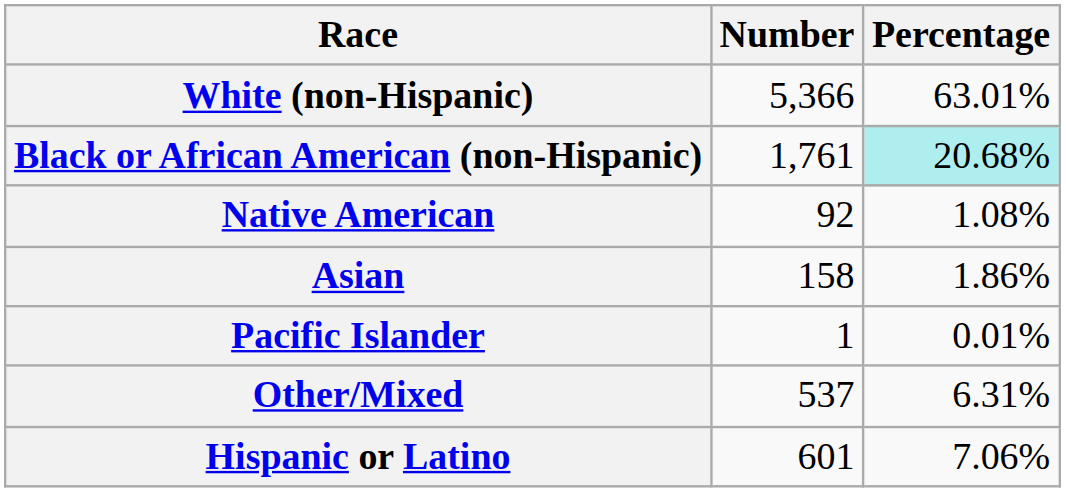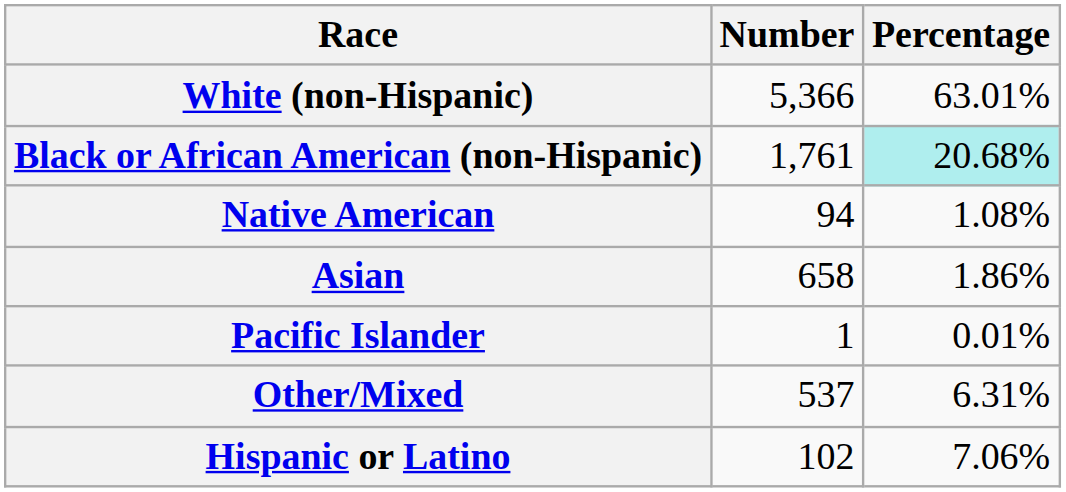 <table class="wikitable" style="text-align:right">
 <tr>
 <th scope="col">Race</th>
 <th scope="col">Number</th>
 <th scope="col">Percentage</th>
 </tr>
 <tr>
 <th scope="row"><a href='#'>White</a> (non-Hispanic)</th>
 <td>5,366</td>
 <td>63.01%</td>
 </tr>
 <tr>
 <th scope="row"><a href='#'>Black or African American</a> (non-Hispanic)</th>
 <td>1,761</td>
 <td style="background: paleturquoise;">20.68%</td>
 </tr>
 <tr>
 <th scope="row"><a href='#'>Native American</a></th>
-<td>92</td>
+<td>94</td>
 <td>1.08%</td>
 </tr>
 <tr>
 <th scope="row"><a href='#'>Asian</a></th>
-<td>158</td>
+<td>658</td>
 <td>1.86%</td>
 </tr>
 <tr>
 <th scope="row"><a href='#'>Pacific Islander</a></th>
 <td>1</td>
 <td>0.01%</td>
 </tr>
 <tr>
 <th scope="row"><a href='#'>Other/Mixed</a></th>
 <td>537</td>
 <td>6.31%</td>
 </tr>
 <tr>
 <th scope="row"><a href='#'>Hispanic</a> or <a href='#'>Latino</a></th>
-<td>601</td>
+<td>102</td>
 <td>7.06%</td>
 </tr>
 </table>
